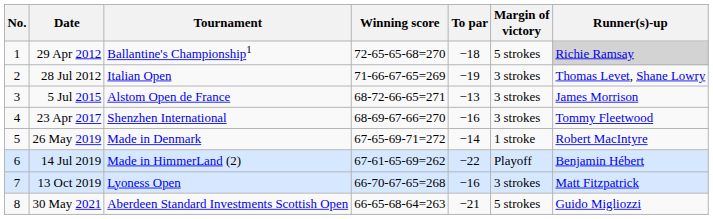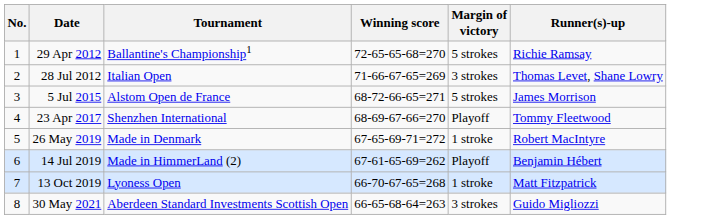 <table class="wikitable" style="font-size:95%;">
 <tr>
 <th>No.</th>
 <th>Date</th>
 <th>Tournament</th>
 <th>Winning score</th>
-<th>To par</th>
 <th>Margin of<br>victory</th>
 <th>Runner(s)-up</th>
 </tr>
 <tr>
 <td align=center>1</td>
 <td align=right>29 Apr <a href='#'>2012</a></td>
 <td><a href='#'>Ballantine's Championship</a><sup>1</sup></td>
 <td>72-65-65-68=270</td>
-<td align=center>−18</td>
 <td>5 strokes</td>
-<td style="background: lightgrey;"> <a href='#'>Richie Ramsay</a></td>
+<td> <a href='#'>Richie Ramsay</a></td>
 </tr>
 <tr>
 <td align=center>2</td>
 <td align=right>28 Jul 2012</td>
 <td><a href='#'>Italian Open</a></td>
 <td>71-66-67-65=269</td>
-<td align=center>−19</td>
 <td>3 strokes</td>
 <td> <a href='#'>Thomas Levet</a>,  <a href='#'>Shane Lowry</a></td>
 </tr>
 <tr>
 <td align=center>3</td>
 <td align=right>5 Jul <a href='#'>2015</a></td>
 <td><a href='#'>Alstom Open de France</a></td>
 <td>68-72-66-65=271</td>
-<td align=center>−13</td>
-<td>3 strokes</td>
+<td>5 strokes</td>
 <td> <a href='#'>James Morrison</a></td>
 </tr>
 <tr>
 <td align=center>4</td>
 <td align=right>23 Apr <a href='#'>2017</a></td>
 <td><a href='#'>Shenzhen International</a></td>
 <td>68-69-67-66=270</td>
-<td align=center>−16</td>
-<td>3 strokes</td>
+<td>Playoff</td>
 <td> <a href='#'>Tommy Fleetwood</a></td>
 </tr>
 <tr>
 <td align=center>5</td>
 <td align=right>26 May <a href='#'>2019</a></td>
 <td><a href='#'>Made in Denmark</a></td>
 <td>67-65-69-71=272</td>
-<td align=center>−14</td>
 <td>1 stroke</td>
 <td> <a href='#'>Robert MacIntyre</a></td>
 </tr>
 <tr style="background:#D6E8FF;">
 <td align=center>6</td>
 <td align=right>14 Jul 2019</td>
 <td><a href='#'>Made in HimmerLand</a> (2)</td>
 <td>67-61-65-69=262</td>
-<td align=center>−22</td>
 <td>Playoff</td>
 <td> <a href='#'>Benjamin Hébert</a></td>
 </tr>
 <tr style="background:#D6E8FF;">
 <td align=center>7</td>
 <td align=right>13 Oct 2019</td>
 <td><a href='#'>Lyoness Open</a></td>
 <td>66-70-67-65=268</td>
-<td align=center>−16</td>
-<td>3 strokes</td>
+<td>1 stroke</td>
 <td> <a href='#'>Matt Fitzpatrick</a></td>
 </tr>
 <tr>
 <td align=center>8</td>
 <td align=right>30 May <a href='#'>2021</a></td>
 <td><a href='#'>Aberdeen Standard Investments Scottish Open</a></td>
 <td>66-65-68-64=263</td>
-<td align=center>−21</td>
-<td>5 strokes</td>
+<td>3 strokes</td>
 <td> <a href='#'>Guido Migliozzi</a></td>
 </tr>
 </table>
